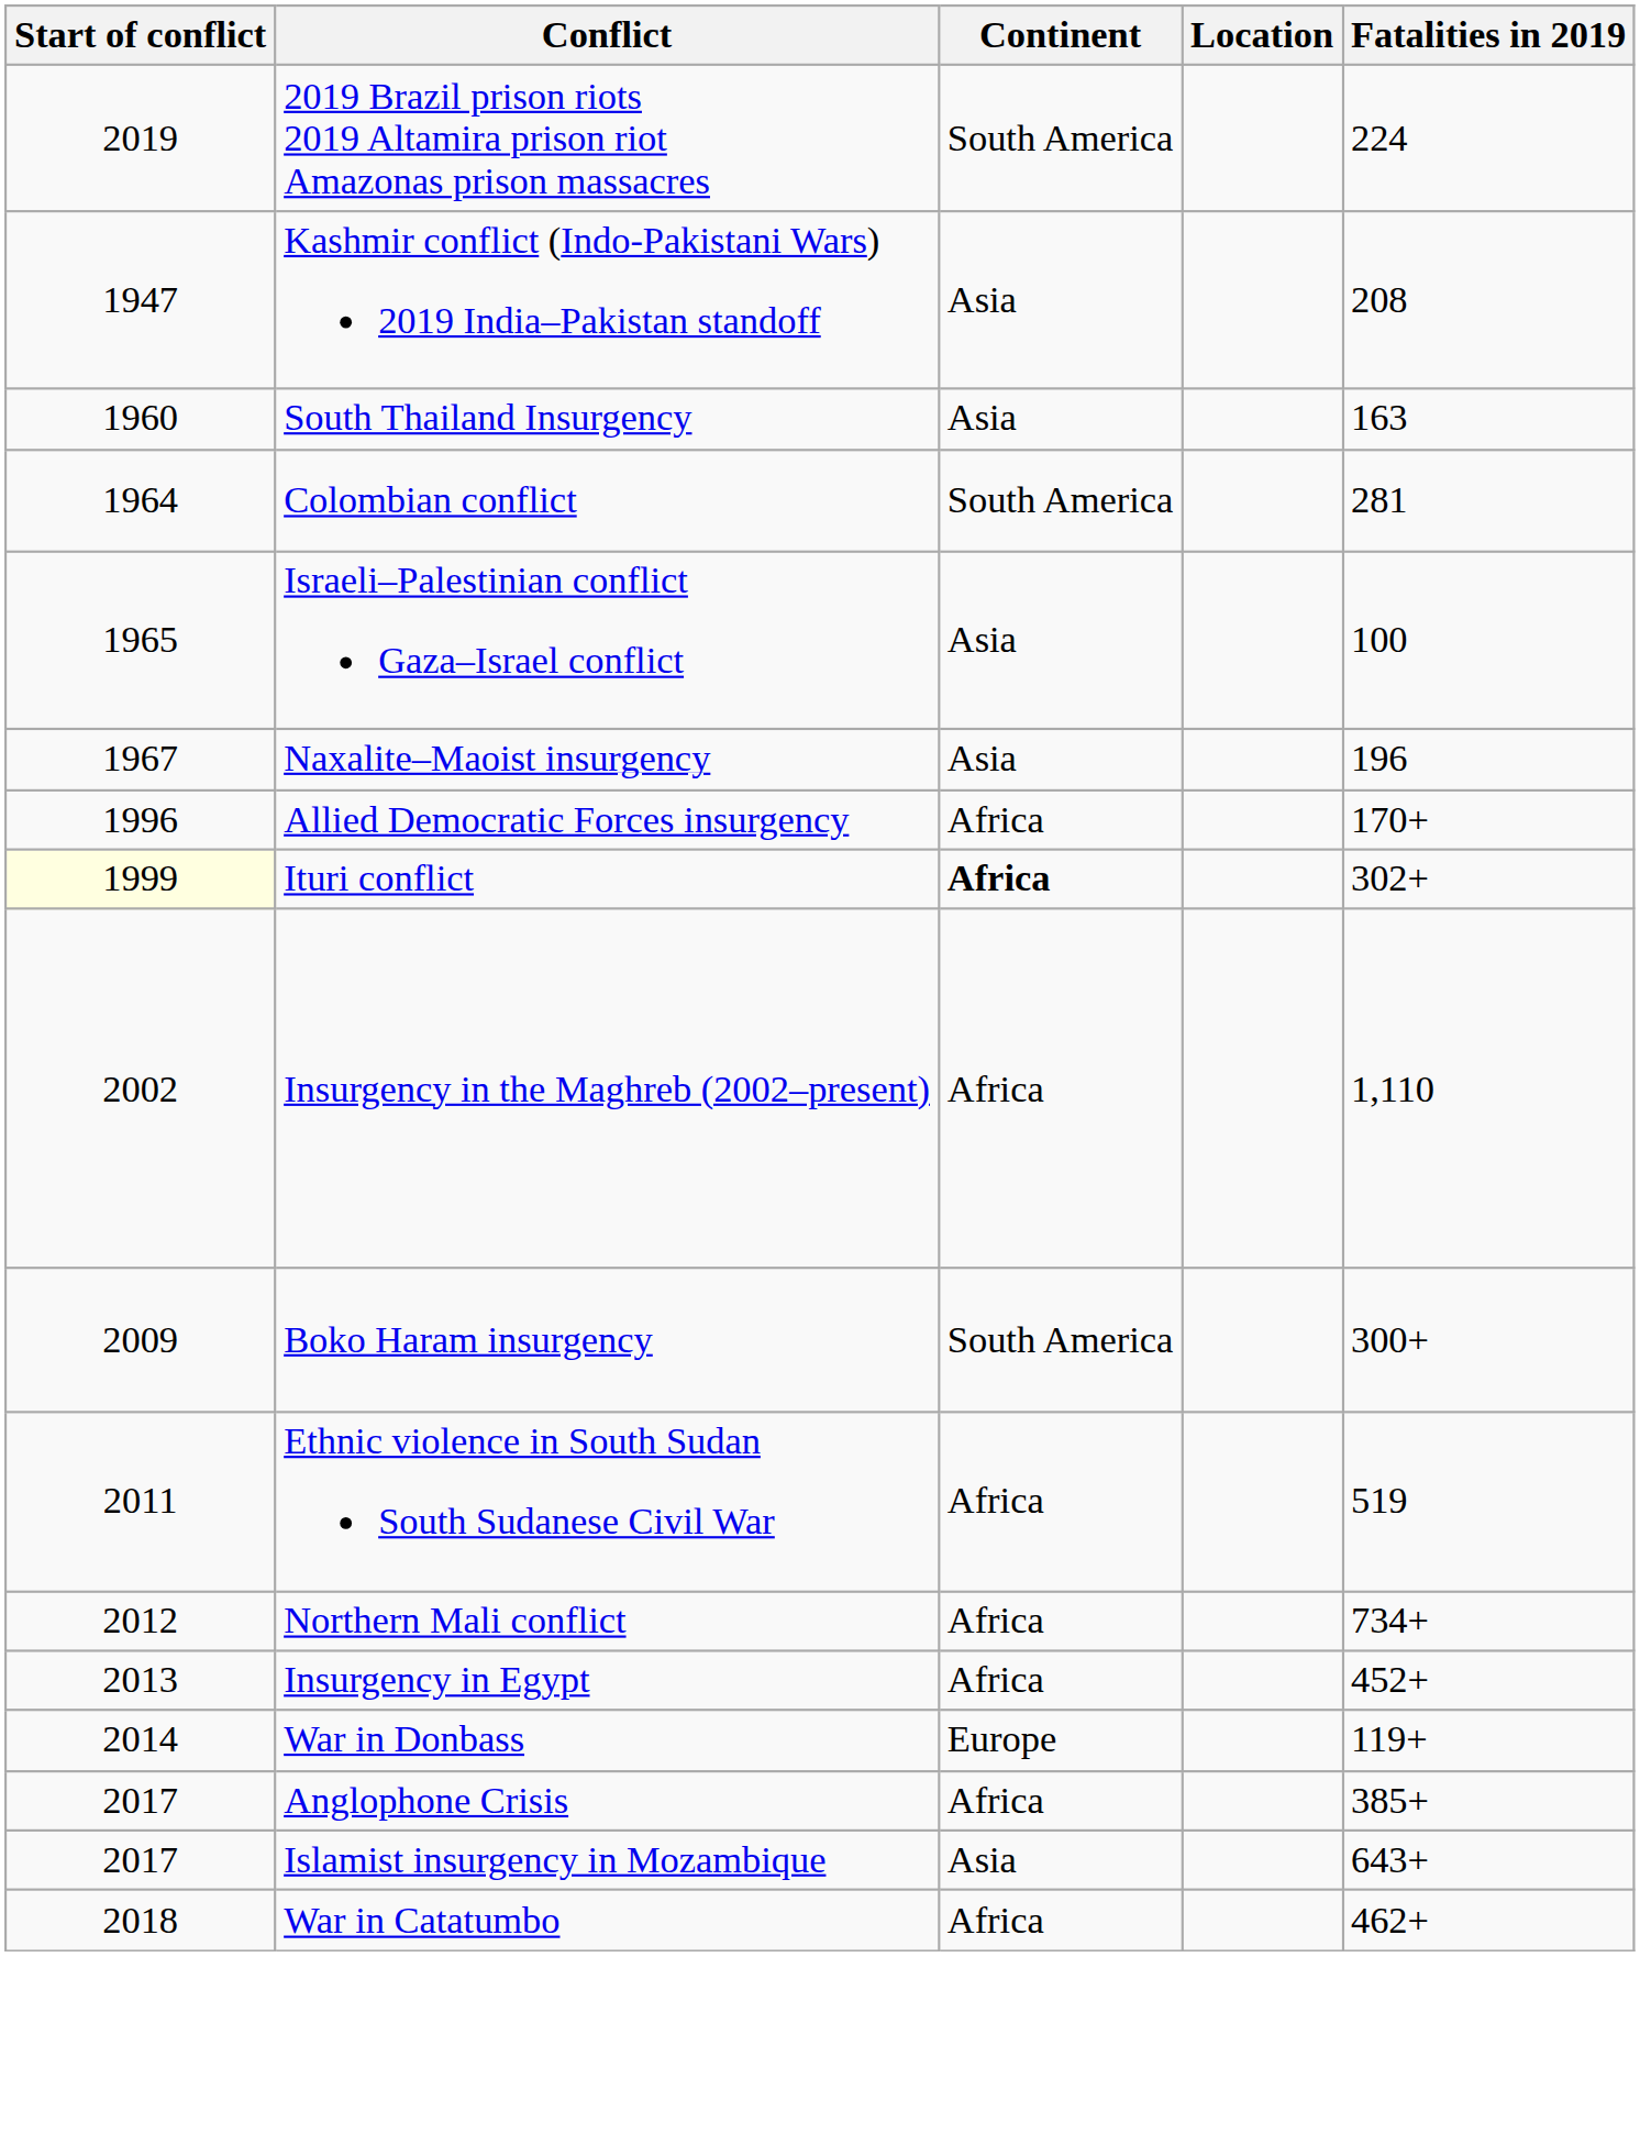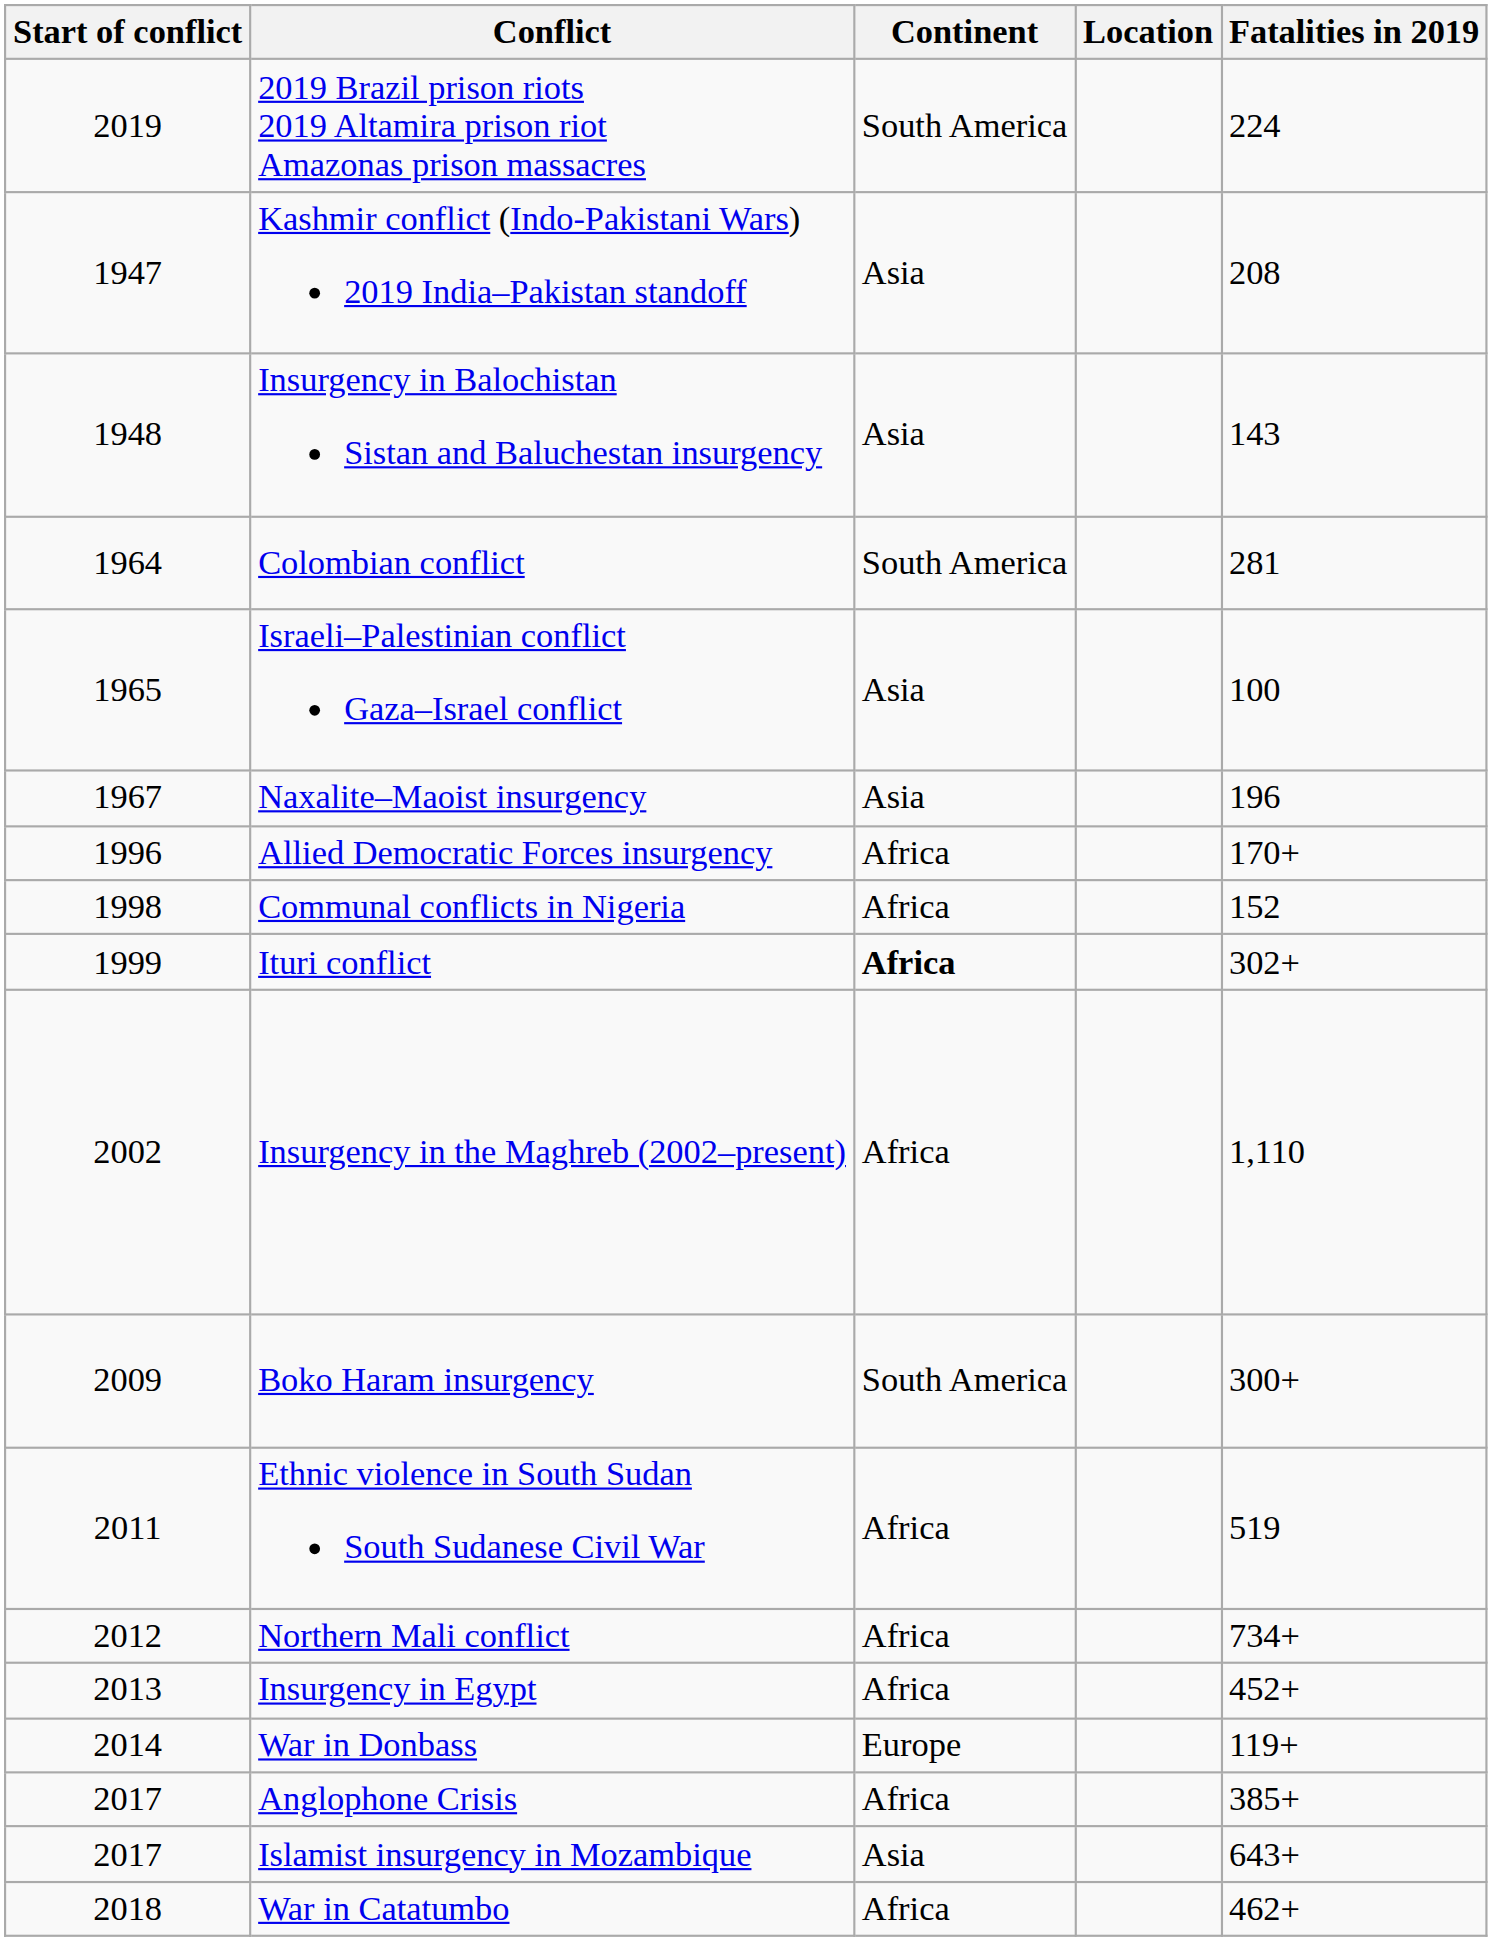 <table class="wikitable sortable" id="conflicts100">
 <tr>
 <th>Start of conflict</th>
 <th>Conflict</th>
 <th>Continent</th>
 <th>Location</th>
 <th data-sort-type="number">Fatalities in 2019</th>
 </tr>
 <tr>
 <td align="center">2019</td>
 <td><a href='#'>2019 Brazil prison riots</a> <br> <a href='#'>2019 Altamira prison riot</a>	<br> <a href='#'>Amazonas prison massacres</a></td>
 <td>South America</td>
 <td></td>
 <td>224</td>
 </tr>
 <tr>
 <td align=center>1947</td>
 <td><a href='#'>Kashmir conflict</a> (<a href='#'>Indo-Pakistani Wars</a>)<br><ul><li><a href='#'>2019 India–Pakistan standoff</a></li></ul></td>
 <td>Asia</td>
 <td "width: 26px"><br></td>
 <td> 208</td>
 </tr>
 <tr>
-<td align=center>1960</td>
-<td><a href='#'>South Thailand Insurgency</a></td>
+<td align=center>1948</td>
+<td><a href='#'>Insurgency in Balochistan</a><br><ul><li><a href='#'>Sistan and Baluchestan insurgency</a></li></ul></td>
 <td>Asia</td>
-<td></td>
-<td> 163</td>
+<td><br></td>
+<td> 143<br></td>
 </tr>
 <tr>
 <td align=center>1964</td>
 <td><a href='#'>Colombian conflict</a></td>
 <td>South America</td>
 <td><br><br></td>
 <td> 281</td>
 </tr>
 <tr>
 <td align="center">1965</td>
 <td><a href='#'>Israeli–Palestinian conflict</a><br><ul><li><a href='#'>Gaza–Israel conflict</a></li></ul></td>
 <td>Asia</td>
 <td><br></td>
 <td> 100</td>
 </tr>
 <tr>
 <td align=center>1967</td>
 <td><a href='#'>Naxalite–Maoist insurgency</a></td>
 <td>Asia</td>
 <td></td>
 <td> 196</td>
 </tr>
 <tr>
 <td align=center>1996</td>
 <td><a href='#'>Allied Democratic Forces insurgency</a></td>
 <td>Africa</td>
 <td><br></td>
 <td> 170+</td>
 </tr>
 <tr>
-<td align=center style="background: lightyellow;">1999</td>
+<td align=center>1998</td>
+<td><a href='#'>Communal conflicts in Nigeria</a></td>
+<td>Africa</td>
+<td></td>
+<td> 152</td>
+</tr>
+<tr>
+<td align=center>1999</td>
 <td><a href='#'>Ituri conflict</a></td>
 <td><strong>Africa</strong></td>
 <td></td>
 <td> 302+</td>
 </tr>
 <tr>
 <td align=center>2002</td>
 <td><a href='#'>Insurgency in the Maghreb (2002–present)</a></td>
 <td>Africa</td>
 <td><br><br><br><br><br><br><br><br></td>
 <td> 1,110</td>
 </tr>
 <tr>
 <td align=center>2009</td>
 <td><a href='#'>Boko Haram insurgency</a></td>
 <td>South America</td>
 <td><br><br><br></td>
 <td> 300+</td>
 </tr>
 <tr>
 <td align=center>2011</td>
 <td><a href='#'>Ethnic violence in South Sudan</a><br><ul><li><a href='#'>South Sudanese Civil War</a></li></ul></td>
 <td>Africa</td>
 <td></td>
 <td> 519</td>
 </tr>
 <tr>
 <td align=center>2012</td>
 <td><a href='#'>Northern Mali conflict</a></td>
 <td>Africa</td>
 <td></td>
 <td> 734+</td>
 </tr>
 <tr>
 <td align="center">2013</td>
 <td><a href='#'>Insurgency in Egypt</a></td>
 <td>Africa</td>
 <td></td>
 <td> 452+</td>
 </tr>
 <tr>
 <td align=center>2014</td>
 <td><a href='#'>War in Donbass</a></td>
 <td>Europe</td>
 <td></td>
 <td> 119+</td>
 </tr>
 <tr>
 <td align=center>2017</td>
 <td><a href='#'>Anglophone Crisis</a></td>
 <td>Africa</td>
 <td></td>
 <td> 385+</td>
 </tr>
 <tr>
 <td align=center>2017</td>
 <td><a href='#'>Islamist insurgency in Mozambique</a></td>
 <td>Asia</td>
 <td></td>
 <td> 643+</td>
 </tr>
 <tr>
 <td align=center>2018</td>
 <td><a href='#'>War in Catatumbo</a></td>
 <td>Africa</td>
 <td><br></td>
 <td> 462+</td>
 </tr>
 </table>
